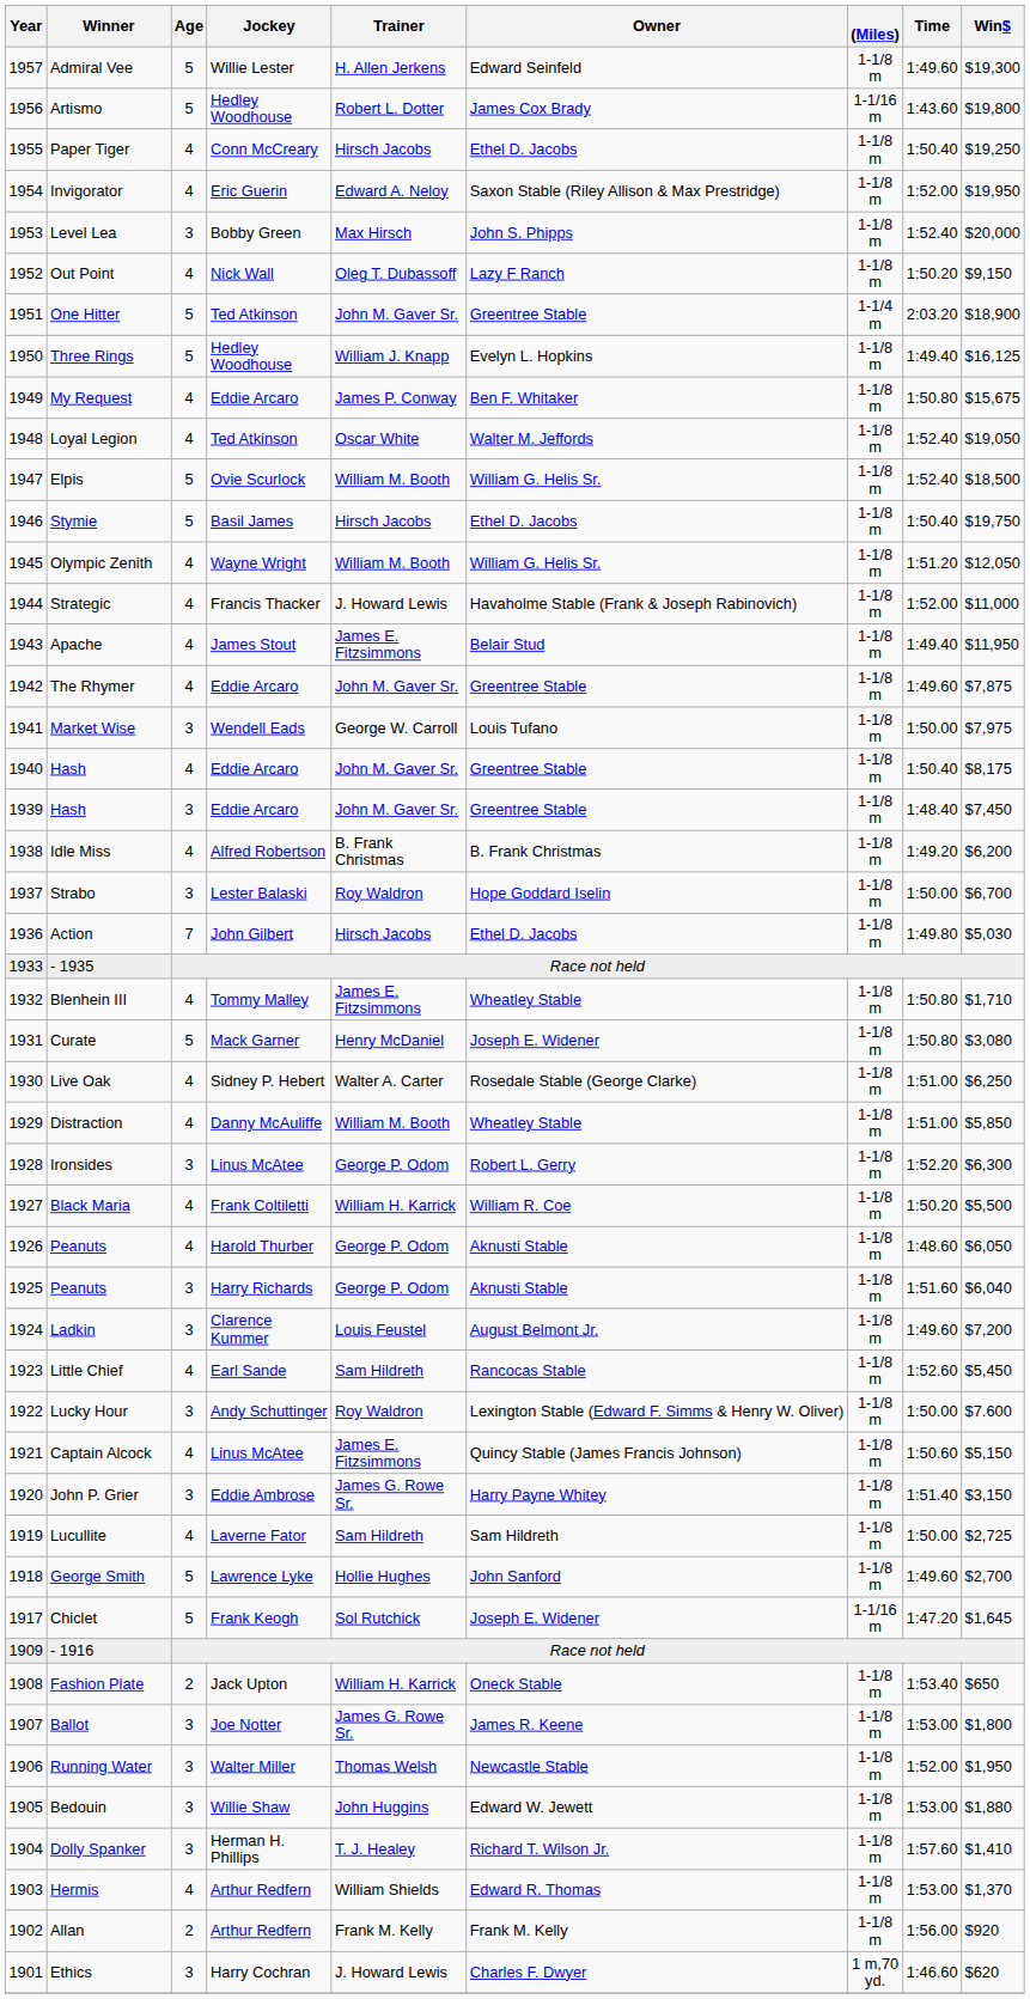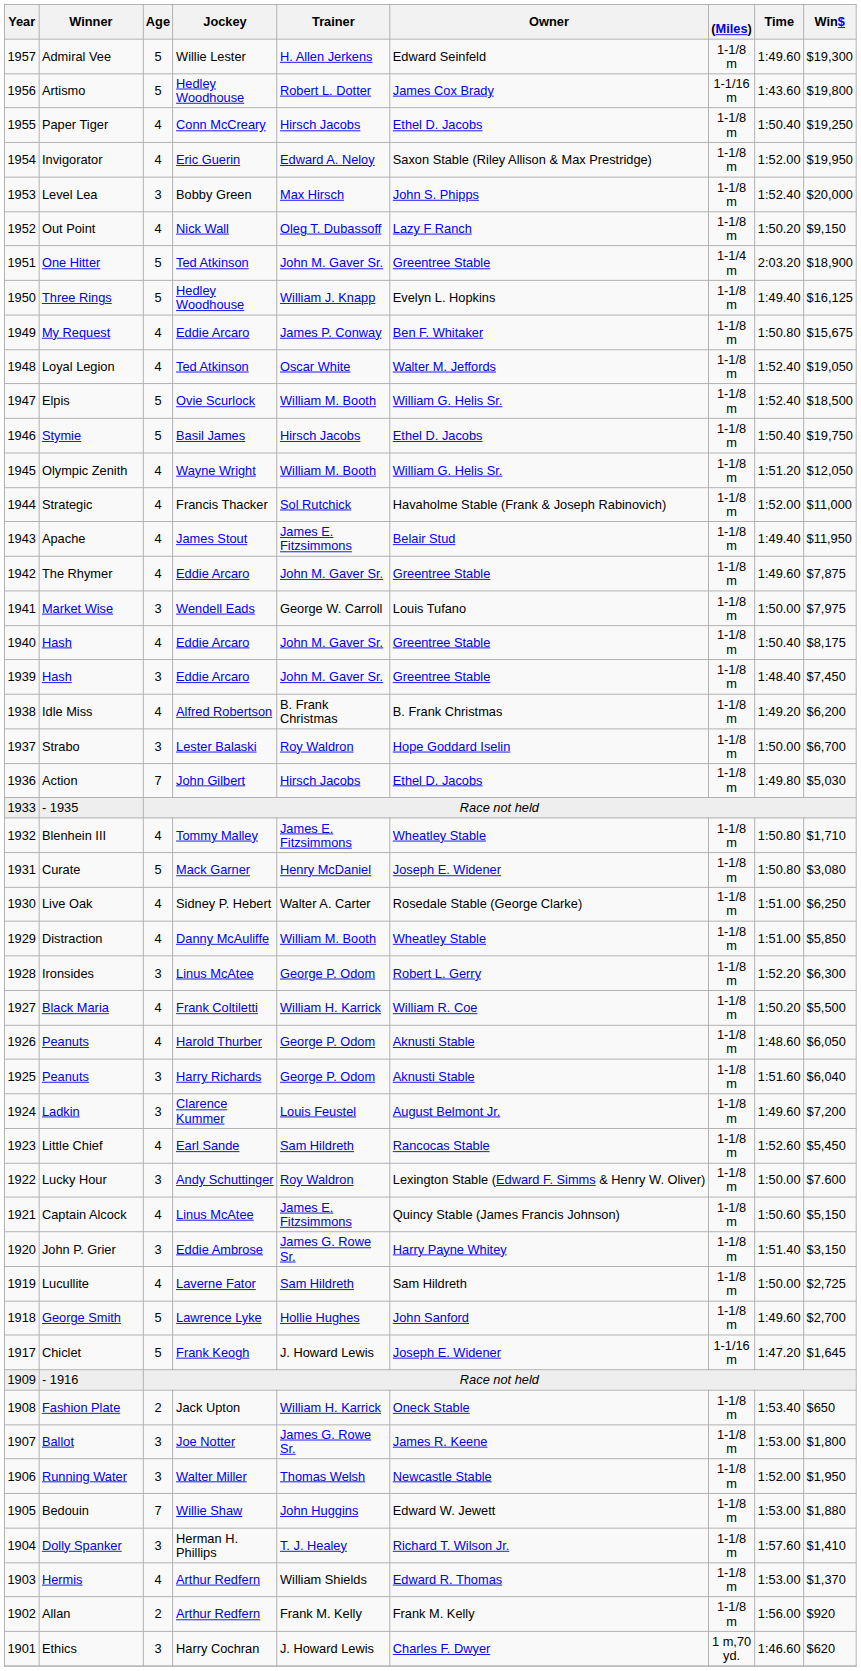 <table class="wikitable sortable" style="font-size:90%">
 <tr>
 <th style="width:25px">Year</th>
 <th style="width:110px">Winner</th>
 <th style="width:20px">Age</th>
 <th style="width:110px">Jockey</th>
 <th style="width:120px">Trainer</th>
 <th>Owner<br></th>
 <th style="width:45px"><br> <span>(<a href='#'>Miles</a>)</span></th>
 <th style="width:25px">Time</th>
 <th style="width:30px">Win<a href='#'>$</a></th>
 </tr>
 <tr>
 <td align=center>1957</td>
 <td>Admiral Vee</td>
 <td align=center>5</td>
 <td>Willie Lester</td>
 <td><a href='#'>H. Allen Jerkens</a></td>
 <td>Edward Seinfeld</td>
 <td align=center>1-1/8 m</td>
 <td>1:49.60</td>
 <td>$19,300</td>
 </tr>
 <tr>
 <td align=center>1956</td>
 <td>Artismo</td>
 <td align=center>5</td>
 <td><a href='#'>Hedley Woodhouse</a></td>
 <td><a href='#'>Robert L. Dotter</a></td>
 <td><a href='#'>James Cox Brady</a></td>
 <td align=center>1-1/16 m</td>
 <td>1:43.60</td>
 <td>$19,800</td>
 </tr>
 <tr>
 <td align=center>1955</td>
 <td>Paper Tiger</td>
 <td align=center>4</td>
 <td><a href='#'>Conn McCreary</a></td>
 <td><a href='#'>Hirsch Jacobs</a></td>
 <td><a href='#'>Ethel D. Jacobs</a></td>
 <td align=center>1-1/8 m</td>
 <td>1:50.40</td>
 <td>$19,250</td>
 </tr>
 <tr>
 <td align=center>1954</td>
 <td>Invigorator</td>
 <td align=center>4</td>
 <td><a href='#'>Eric Guerin</a></td>
 <td><a href='#'>Edward A. Neloy</a></td>
 <td>Saxon Stable (Riley Allison & Max Prestridge)</td>
 <td align=center>1-1/8 m</td>
 <td>1:52.00</td>
 <td>$19,950</td>
 </tr>
 <tr>
 <td align=center>1953</td>
 <td>Level Lea</td>
 <td align=center>3</td>
 <td>Bobby Green</td>
 <td><a href='#'>Max Hirsch</a></td>
 <td><a href='#'>John S. Phipps</a></td>
 <td align=center>1-1/8 m</td>
 <td>1:52.40</td>
 <td>$20,000</td>
 </tr>
 <tr>
 <td align=center>1952</td>
 <td>Out Point</td>
 <td align=center>4</td>
 <td><a href='#'>Nick Wall</a></td>
 <td><a href='#'>Oleg T. Dubassoff</a></td>
 <td><a href='#'>Lazy F Ranch</a></td>
 <td align=center>1-1/8 m</td>
 <td>1:50.20</td>
 <td>$9,150</td>
 </tr>
 <tr>
 <td align=center>1951</td>
 <td><a href='#'>One Hitter</a></td>
 <td align=center>5</td>
 <td><a href='#'>Ted Atkinson</a></td>
 <td><a href='#'>John M. Gaver Sr.</a></td>
 <td><a href='#'>Greentree Stable</a></td>
 <td align=center>1-1/4 m</td>
 <td>2:03.20</td>
 <td>$18,900</td>
 </tr>
 <tr>
 <td align=center>1950</td>
 <td><a href='#'>Three Rings</a></td>
 <td align=center>5</td>
 <td><a href='#'>Hedley Woodhouse</a></td>
 <td><a href='#'>William J. Knapp</a></td>
 <td>Evelyn L. Hopkins</td>
 <td align=center>1-1/8 m</td>
 <td>1:49.40</td>
 <td>$16,125</td>
 </tr>
 <tr>
 <td align=center>1949</td>
 <td><a href='#'>My Request</a></td>
 <td align=center>4</td>
 <td><a href='#'>Eddie Arcaro</a></td>
 <td><a href='#'>James P. Conway</a></td>
 <td><a href='#'>Ben F. Whitaker</a></td>
 <td align=center>1-1/8 m</td>
 <td>1:50.80</td>
 <td>$15,675</td>
 </tr>
 <tr>
 <td align=center>1948</td>
 <td>Loyal Legion</td>
 <td align=center>4</td>
 <td><a href='#'>Ted Atkinson</a></td>
 <td><a href='#'>Oscar White</a></td>
 <td><a href='#'>Walter M. Jeffords</a></td>
 <td align=center>1-1/8 m</td>
 <td>1:52.40</td>
 <td>$19,050</td>
 </tr>
 <tr>
 <td align=center>1947</td>
 <td>Elpis</td>
 <td align=center>5</td>
 <td><a href='#'>Ovie Scurlock</a></td>
 <td><a href='#'>William M. Booth</a></td>
 <td><a href='#'>William G. Helis Sr.</a></td>
 <td align=center>1-1/8 m</td>
 <td>1:52.40</td>
 <td>$18,500</td>
 </tr>
 <tr>
 <td align=center>1946</td>
 <td><a href='#'>Stymie</a></td>
 <td align=center>5</td>
 <td><a href='#'>Basil James</a></td>
 <td><a href='#'>Hirsch Jacobs</a></td>
 <td><a href='#'>Ethel D. Jacobs</a></td>
 <td align=center>1-1/8 m</td>
 <td>1:50.40</td>
 <td>$19,750</td>
 </tr>
 <tr>
 <td align=center>1945</td>
 <td>Olympic Zenith</td>
 <td align=center>4</td>
 <td><a href='#'>Wayne Wright</a></td>
 <td><a href='#'>William M. Booth</a></td>
 <td><a href='#'>William G. Helis Sr.</a></td>
 <td align=center>1-1/8 m</td>
 <td>1:51.20</td>
 <td>$12,050</td>
 </tr>
 <tr>
 <td align=center>1944</td>
 <td>Strategic</td>
 <td align=center>4</td>
 <td>Francis Thacker</td>
-<td>J. Howard Lewis</td>
+<td><a href='#'>Sol Rutchick</a></td>
 <td>Havaholme Stable (Frank & Joseph Rabinovich)</td>
 <td align=center>1-1/8 m</td>
 <td>1:52.00</td>
 <td>$11,000</td>
 </tr>
 <tr>
 <td align=center>1943</td>
 <td>Apache</td>
 <td align=center>4</td>
 <td><a href='#'>James Stout</a></td>
 <td><a href='#'>James E. Fitzsimmons</a></td>
 <td><a href='#'>Belair Stud</a></td>
 <td align=center>1-1/8 m</td>
 <td>1:49.40</td>
 <td>$11,950</td>
 </tr>
 <tr>
 <td align=center>1942</td>
 <td>The Rhymer</td>
 <td align=center>4</td>
 <td><a href='#'>Eddie Arcaro</a></td>
 <td><a href='#'>John M. Gaver Sr.</a></td>
 <td><a href='#'>Greentree Stable</a></td>
 <td align=center>1-1/8 m</td>
 <td>1:49.60</td>
 <td>$7,875</td>
 </tr>
 <tr>
 <td align=center>1941</td>
 <td><a href='#'>Market Wise</a></td>
 <td align=center>3</td>
 <td><a href='#'>Wendell Eads</a></td>
 <td>George W. Carroll</td>
 <td>Louis Tufano</td>
 <td align=center>1-1/8 m</td>
 <td>1:50.00</td>
 <td>$7,975</td>
 </tr>
 <tr>
 <td align=center>1940</td>
 <td><a href='#'>Hash</a></td>
 <td align=center>4</td>
 <td><a href='#'>Eddie Arcaro</a></td>
 <td><a href='#'>John M. Gaver Sr.</a></td>
 <td><a href='#'>Greentree Stable</a></td>
 <td align=center>1-1/8 m</td>
 <td>1:50.40</td>
 <td>$8,175</td>
 </tr>
 <tr>
 <td align=center>1939</td>
 <td><a href='#'>Hash</a></td>
 <td align=center>3</td>
 <td><a href='#'>Eddie Arcaro</a></td>
 <td><a href='#'>John M. Gaver Sr.</a></td>
 <td><a href='#'>Greentree Stable</a></td>
 <td align=center>1-1/8 m</td>
 <td>1:48.40</td>
 <td>$7,450</td>
 </tr>
 <tr>
 <td align=center>1938</td>
 <td>Idle Miss</td>
 <td align=center>4</td>
 <td><a href='#'>Alfred Robertson</a></td>
 <td>B. Frank Christmas</td>
 <td>B. Frank Christmas</td>
 <td align=center>1-1/8 m</td>
 <td>1:49.20</td>
 <td>$6,200</td>
 </tr>
 <tr>
 <td align=center>1937</td>
 <td>Strabo</td>
 <td align=center>3</td>
 <td><a href='#'>Lester Balaski</a></td>
 <td><a href='#'>Roy Waldron</a></td>
 <td><a href='#'>Hope Goddard Iselin</a></td>
 <td align=center>1-1/8 m</td>
 <td>1:50.00</td>
 <td>$6,700</td>
 </tr>
 <tr>
 <td align=center>1936</td>
 <td>Action</td>
 <td align=center>7</td>
 <td><a href='#'>John Gilbert</a></td>
 <td><a href='#'>Hirsch Jacobs</a></td>
 <td><a href='#'>Ethel D. Jacobs</a></td>
 <td align=center>1-1/8 m</td>
 <td>1:49.80</td>
 <td>$5,030</td>
 </tr>
 <tr bgcolor="#eeeeee">
 <td align=center>1933</td>
 <td>- 1935</td>
 <td align=center  colspan=7><em>Race not held</em></td>
 </tr>
 <tr>
 <td align=center>1932</td>
 <td>Blenhein III</td>
 <td align=center>4</td>
 <td><a href='#'>Tommy Malley</a></td>
 <td><a href='#'>James E. Fitzsimmons</a></td>
 <td><a href='#'>Wheatley Stable</a></td>
 <td align=center>1-1/8 m</td>
 <td>1:50.80</td>
 <td>$1,710</td>
 </tr>
 <tr>
 <td align=center>1931</td>
 <td>Curate</td>
 <td align=center>5</td>
 <td><a href='#'>Mack Garner</a></td>
 <td><a href='#'>Henry McDaniel</a></td>
 <td><a href='#'>Joseph E. Widener</a></td>
 <td align=center>1-1/8 m</td>
 <td>1:50.80</td>
 <td>$3,080</td>
 </tr>
 <tr>
 <td align=center>1930</td>
 <td>Live Oak</td>
 <td align=center>4</td>
 <td>Sidney P. Hebert</td>
 <td>Walter A. Carter</td>
 <td>Rosedale Stable (George Clarke)</td>
 <td align=center>1-1/8 m</td>
 <td>1:51.00</td>
 <td>$6,250</td>
 </tr>
 <tr>
 <td align=center>1929</td>
 <td>Distraction</td>
 <td align=center>4</td>
 <td><a href='#'>Danny McAuliffe</a></td>
 <td><a href='#'>William M. Booth</a></td>
 <td><a href='#'>Wheatley Stable</a></td>
 <td align=center>1-1/8 m</td>
 <td>1:51.00</td>
 <td>$5,850</td>
 </tr>
 <tr>
 <td align=center>1928</td>
 <td>Ironsides</td>
 <td align=center>3</td>
 <td><a href='#'>Linus McAtee</a></td>
 <td><a href='#'>George P. Odom</a></td>
 <td><a href='#'>Robert L. Gerry</a></td>
 <td align=center>1-1/8 m</td>
 <td>1:52.20</td>
 <td>$6,300</td>
 </tr>
 <tr>
 <td align=center>1927</td>
 <td><a href='#'>Black Maria</a></td>
 <td align=center>4</td>
 <td><a href='#'>Frank Coltiletti</a></td>
 <td><a href='#'>William H. Karrick</a></td>
 <td><a href='#'>William R. Coe</a></td>
 <td align=center>1-1/8 m</td>
 <td>1:50.20</td>
 <td>$5,500</td>
 </tr>
 <tr>
 <td align=center>1926</td>
 <td><a href='#'>Peanuts</a></td>
 <td align=center>4</td>
 <td><a href='#'>Harold Thurber</a></td>
 <td><a href='#'>George P. Odom</a></td>
 <td><a href='#'>Aknusti Stable</a></td>
 <td align=center>1-1/8 m</td>
 <td>1:48.60</td>
 <td>$6,050</td>
 </tr>
 <tr>
 <td align=center>1925</td>
 <td><a href='#'>Peanuts</a></td>
 <td align=center>3</td>
 <td><a href='#'>Harry Richards</a></td>
 <td><a href='#'>George P. Odom</a></td>
 <td><a href='#'>Aknusti Stable</a></td>
 <td align=center>1-1/8 m</td>
 <td>1:51.60</td>
 <td>$6,040</td>
 </tr>
 <tr>
 <td align=center>1924</td>
 <td><a href='#'>Ladkin</a></td>
 <td align=center>3</td>
 <td><a href='#'>Clarence Kummer</a></td>
 <td><a href='#'>Louis Feustel</a></td>
 <td><a href='#'>August Belmont Jr.</a></td>
 <td align=center>1-1/8 m</td>
 <td>1:49.60</td>
 <td>$7,200</td>
 </tr>
 <tr>
 <td align=center>1923</td>
 <td>Little Chief</td>
 <td align=center>4</td>
 <td><a href='#'>Earl Sande</a></td>
 <td><a href='#'>Sam Hildreth</a></td>
 <td><a href='#'>Rancocas Stable</a></td>
 <td align=center>1-1/8 m</td>
 <td>1:52.60</td>
 <td>$5,450</td>
 </tr>
 <tr>
 <td align=center>1922</td>
 <td>Lucky Hour</td>
 <td align=center>3</td>
 <td><a href='#'>Andy Schuttinger</a></td>
 <td><a href='#'>Roy Waldron</a></td>
 <td>Lexington Stable (<a href='#'>Edward F. Simms</a> & Henry W. Oliver)</td>
 <td align=center>1-1/8 m</td>
 <td>1:50.00</td>
 <td>$7.600</td>
 </tr>
 <tr>
 <td align=center>1921</td>
 <td>Captain Alcock</td>
 <td align=center>4</td>
 <td><a href='#'>Linus McAtee</a></td>
 <td><a href='#'>James E. Fitzsimmons</a></td>
 <td>Quincy Stable (James Francis Johnson)</td>
 <td align=center>1-1/8 m</td>
 <td>1:50.60</td>
 <td>$5,150</td>
 </tr>
 <tr>
 <td align=center>1920</td>
 <td>John P. Grier</td>
 <td align=center>3</td>
 <td><a href='#'>Eddie Ambrose</a></td>
 <td><a href='#'>James G. Rowe Sr.</a></td>
 <td><a href='#'>Harry Payne Whitey</a></td>
 <td align=center>1-1/8 m</td>
 <td>1:51.40</td>
 <td>$3,150</td>
 </tr>
 <tr>
 <td align=center>1919</td>
 <td>Lucullite</td>
 <td align=center>4</td>
 <td><a href='#'>Laverne Fator</a></td>
 <td><a href='#'>Sam Hildreth</a></td>
 <td>Sam Hildreth</td>
 <td align=center>1-1/8 m</td>
 <td>1:50.00</td>
 <td>$2,725</td>
 </tr>
 <tr>
 <td align=center>1918</td>
 <td><a href='#'>George Smith</a></td>
 <td align=center>5</td>
 <td><a href='#'>Lawrence Lyke</a></td>
 <td><a href='#'>Hollie Hughes</a></td>
 <td><a href='#'>John Sanford</a></td>
 <td align=center>1-1/8 m</td>
 <td>1:49.60</td>
 <td>$2,700</td>
 </tr>
 <tr>
 <td align=center>1917</td>
 <td>Chiclet</td>
 <td align=center>5</td>
 <td><a href='#'>Frank Keogh</a></td>
-<td><a href='#'>Sol Rutchick</a></td>
+<td>J. Howard Lewis</td>
 <td><a href='#'>Joseph E. Widener</a></td>
 <td align=center>1-1/16 m</td>
 <td>1:47.20</td>
 <td>$1,645</td>
 </tr>
 <tr bgcolor="#eeeeee">
 <td align=center>1909</td>
 <td>- 1916</td>
 <td align=center  colspan=7><em>Race not held</em></td>
 </tr>
 <tr>
 <td align=center>1908</td>
 <td><a href='#'>Fashion Plate</a></td>
 <td align=center>2</td>
 <td>Jack Upton</td>
 <td><a href='#'>William H. Karrick</a></td>
 <td><a href='#'>Oneck Stable</a></td>
 <td align=center>1-1/8 m</td>
 <td>1:53.40</td>
 <td>$650</td>
 </tr>
 <tr>
 <td align=center>1907</td>
 <td><a href='#'>Ballot</a></td>
 <td align=center>3</td>
 <td><a href='#'>Joe Notter</a></td>
 <td><a href='#'>James G. Rowe Sr.</a></td>
 <td><a href='#'>James R. Keene</a></td>
 <td align=center>1-1/8 m</td>
 <td>1:53.00</td>
 <td>$1,800</td>
 </tr>
 <tr>
 <td align=center>1906</td>
 <td><a href='#'>Running Water</a></td>
 <td align=center>3</td>
 <td><a href='#'>Walter Miller</a></td>
 <td><a href='#'>Thomas Welsh</a></td>
 <td><a href='#'>Newcastle Stable</a></td>
 <td align=center>1-1/8 m</td>
 <td>1:52.00</td>
 <td>$1,950</td>
 </tr>
 <tr>
 <td align=center>1905</td>
 <td>Bedouin</td>
-<td align=center>3</td>
+<td align=center>7</td>
 <td><a href='#'>Willie Shaw</a></td>
 <td><a href='#'>John Huggins</a></td>
 <td>Edward W. Jewett</td>
 <td align=center>1-1/8 m</td>
 <td>1:53.00</td>
 <td>$1,880</td>
 </tr>
 <tr>
 <td align=center>1904</td>
 <td><a href='#'>Dolly Spanker</a></td>
 <td align=center>3</td>
 <td>Herman H. Phillips</td>
 <td><a href='#'>T. J. Healey</a></td>
 <td><a href='#'>Richard T. Wilson Jr.</a></td>
 <td align=center>1-1/8 m</td>
 <td>1:57.60</td>
 <td>$1,410</td>
 </tr>
 <tr>
 <td align=center>1903</td>
 <td><a href='#'>Hermis</a></td>
 <td align=center>4</td>
 <td><a href='#'>Arthur Redfern</a></td>
 <td>William Shields</td>
 <td><a href='#'>Edward R. Thomas</a></td>
 <td align=center>1-1/8 m</td>
 <td>1:53.00</td>
 <td>$1,370</td>
 </tr>
 <tr>
 <td align=center>1902</td>
 <td>Allan</td>
 <td align=center>2</td>
 <td><a href='#'>Arthur Redfern</a></td>
 <td>Frank M. Kelly</td>
 <td>Frank M. Kelly</td>
 <td align=center>1-1/8 m</td>
 <td>1:56.00</td>
 <td>$920</td>
 </tr>
 <tr>
 <td align=center>1901</td>
 <td>Ethics</td>
 <td align=center>3</td>
 <td>Harry Cochran</td>
 <td>J. Howard Lewis</td>
 <td><a href='#'>Charles F. Dwyer</a></td>
 <td align=center>1 m,70 yd.</td>
 <td>1:46.60</td>
 <td>$620</td>
 </tr>
 <tr>
 </tr>
 </table>
